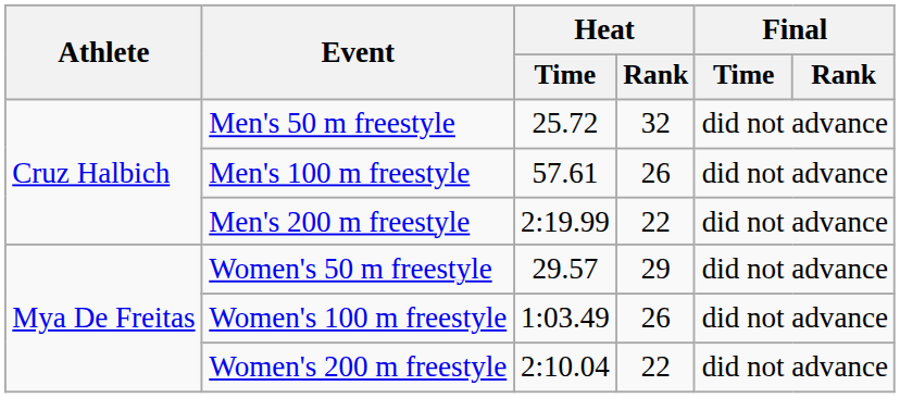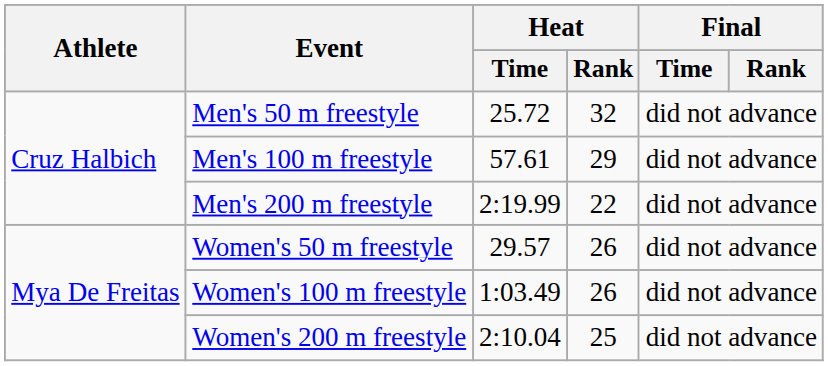 <table class=wikitable style="font-size:90%">
 <tr>
 <th rowspan="2">Athlete</th>
 <th rowspan="2">Event</th>
 <th colspan="2">Heat</th>
 <th colspan="2">Final</th>
 </tr>
 <tr style="font-size:95%">
 <th>Time</th>
 <th>Rank</th>
 <th>Time</th>
 <th>Rank</th>
 </tr>
 <tr align=center>
 <td align=left rowspan="3"><a href='#'>Cruz Halbich</a></td>
 <td align=left><a href='#'>Men's 50 m freestyle</a></td>
 <td>25.72</td>
 <td>32</td>
 <td colspan="2">did not advance</td>
 </tr>
 <tr align=center>
 <td align=left><a href='#'>Men's 100 m freestyle</a></td>
 <td>57.61</td>
-<td>26</td>
+<td>29</td>
 <td colspan="2">did not advance</td>
 </tr>
 <tr align=center>
 <td align=left><a href='#'>Men's 200 m freestyle</a></td>
 <td>2:19.99</td>
 <td>22</td>
 <td colspan="2">did not advance</td>
 </tr>
 <tr align=center>
 <td align=left rowspan="3"><a href='#'>Mya De Freitas</a></td>
 <td align=left><a href='#'>Women's 50 m freestyle</a></td>
 <td>29.57</td>
-<td>29</td>
+<td>26</td>
 <td colspan="2">did not advance</td>
 </tr>
 <tr align=center>
 <td align=left><a href='#'>Women's 100 m freestyle</a></td>
 <td>1:03.49</td>
 <td>26</td>
 <td colspan="2">did not advance</td>
 </tr>
 <tr align=center>
 <td align=left><a href='#'>Women's 200 m freestyle</a></td>
 <td>2:10.04</td>
-<td>22</td>
+<td>25</td>
 <td colspan="2">did not advance</td>
 </tr>
 </table>
